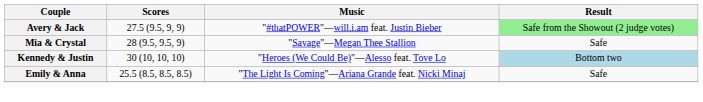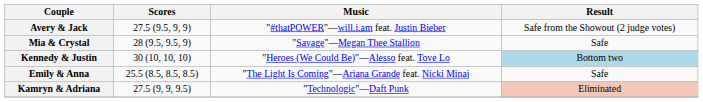 <table class="wikitable sortable" style="text-align:center; width: 90%">
 <tr>
 <th scope="col">Couple</th>
 <th scope="col">Scores</th>
 <th scope="col" class="unsortable">Music</th>
 <th scope="col" class="unsortable">Result</th>
 </tr>
 <tr>
 <th scope="col">Avery & Jack</th>
 <td>27.5 (9.5, 9, 9)</td>
 <td>"<a href='#'>#thatPOWER</a>"—<a href='#'>will.i.am</a> feat. <a href='#'>Justin Bieber</a></td>
-<td style="background: lightgreen;">Safe from the Showout (2 judge votes)</td>
+<td>Safe from the Showout (2 judge votes)</td>
 </tr>
 <tr>
 <th scope="col">Mia & Crystal</th>
 <td>28 (9.5, 9.5, 9)</td>
 <td>"<a href='#'>Savage</a>"—<a href='#'>Megan Thee Stallion</a></td>
 <td>Safe</td>
 </tr>
 <tr>
 <th scope="col">Kennedy & Justin</th>
 <td>30 (10, 10, 10)</td>
 <td>"<a href='#'>Heroes (We Could Be)</a>"—<a href='#'>Alesso</a> feat. <a href='#'>Tove Lo</a></td>
 <td bgcolor="lightblue">Bottom two</td>
 </tr>
 <tr>
 <th scope="col">Emily & Anna</th>
 <td>25.5 (8.5, 8.5, 8.5)</td>
 <td>"<a href='#'>The Light Is Coming</a>"—<a href='#'>Ariana Grande</a> feat. <a href='#'>Nicki Minaj</a></td>
 <td>Safe</td>
 </tr>
 <tr>
+<th scope="col">Kamryn & Adriana</th>
+<td>27.5 (9, 9, 9.5)</td>
+<td>"<a href='#'>Technologic</a>"—<a href='#'>Daft Punk</a></td>
+<td bgcolor="f4c7b8">Eliminated</td>
+</tr>
+<tr>
 </tr>
 </table>
